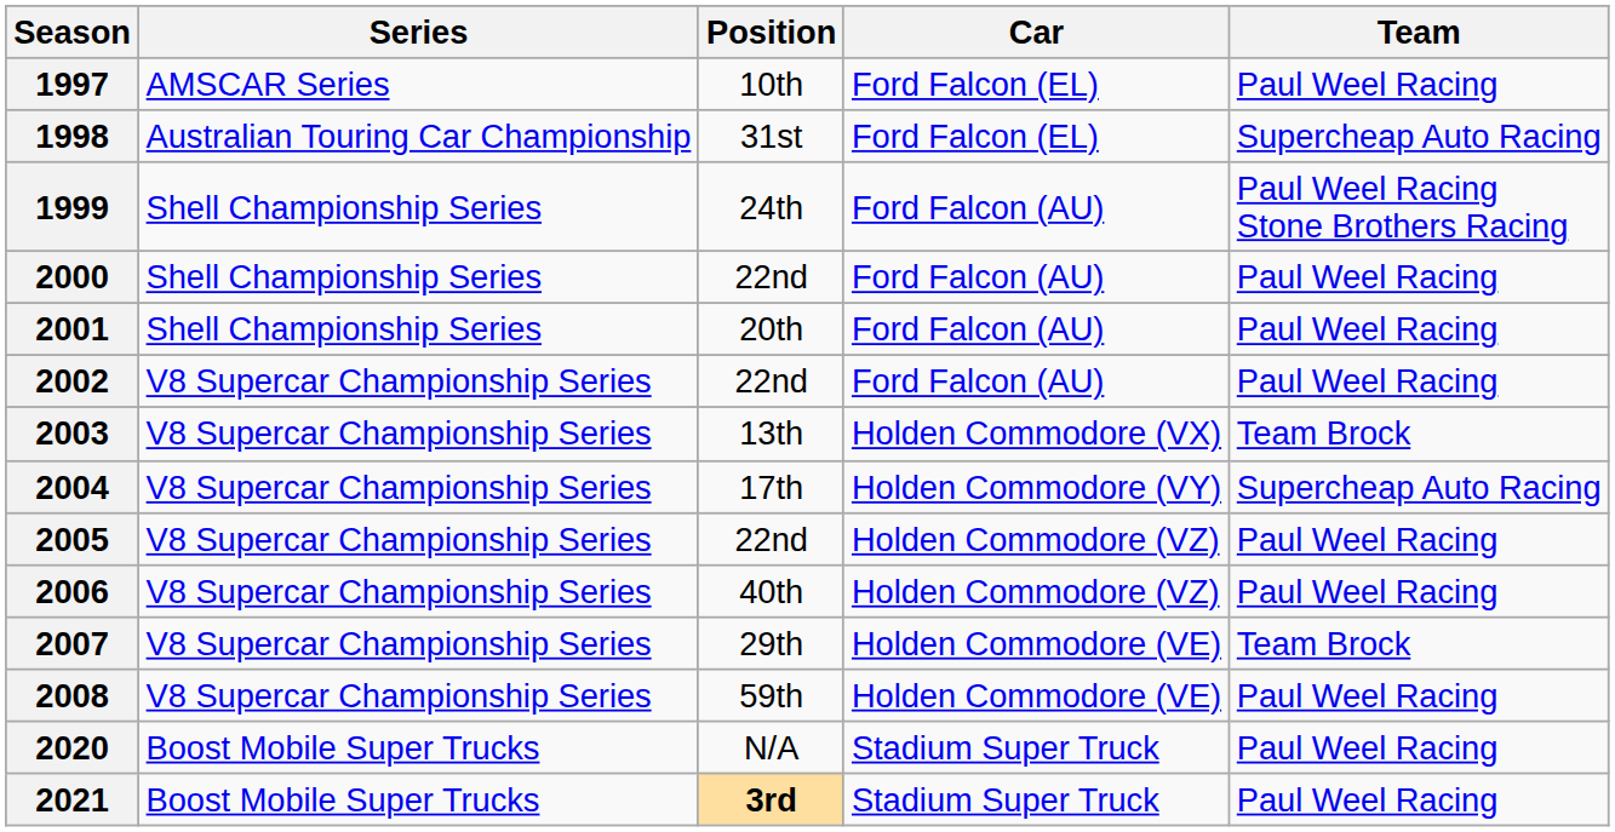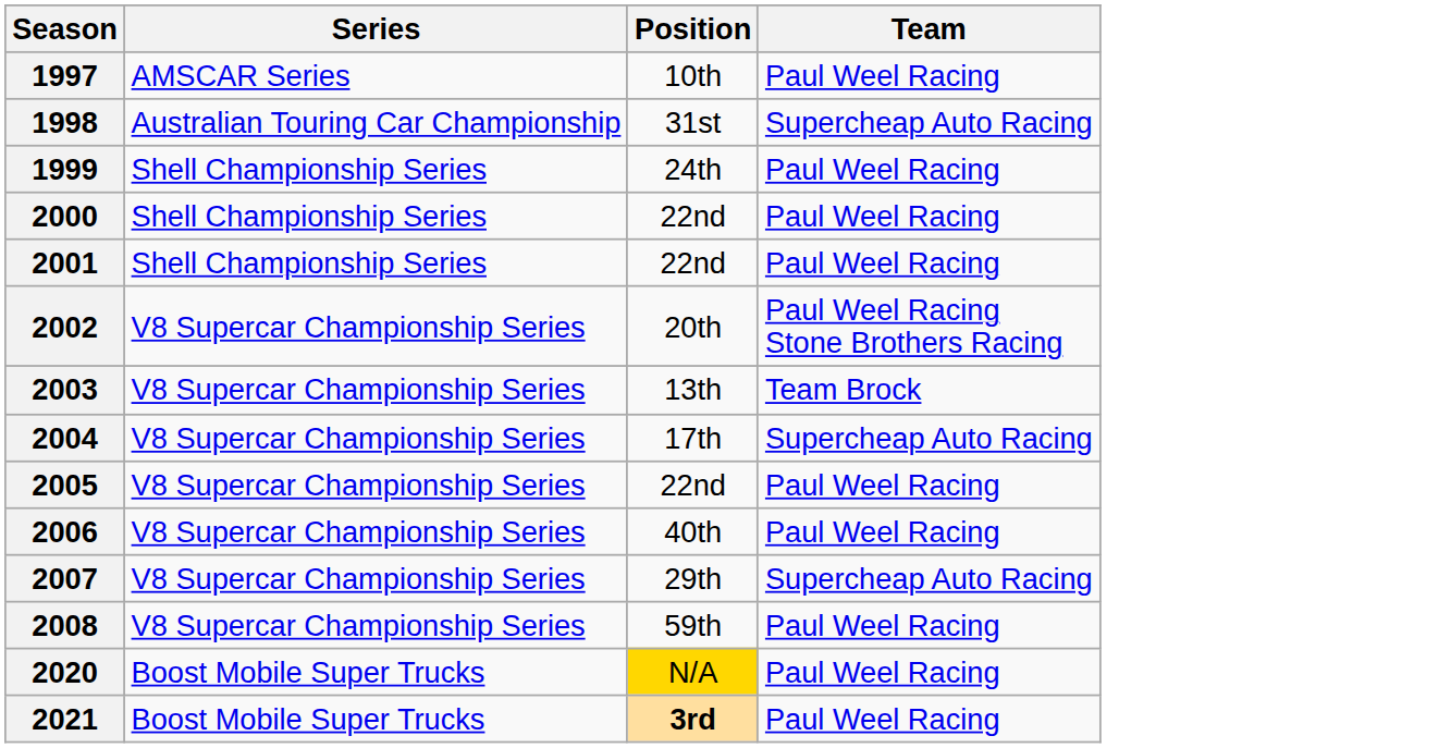 <table class="wikitable" style="font-size: 95%;">
 <tr>
 <th>Season</th>
 <th>Series</th>
 <th>Position</th>
-<th>Car</th>
 <th>Team</th>
 </tr>
 <tr>
 <th>1997</th>
 <td><a href='#'>AMSCAR Series</a></td>
 <td align="center">10th</td>
-<td><a href='#'>Ford Falcon (EL)</a></td>
 <td><a href='#'>Paul Weel Racing</a></td>
 </tr>
 <tr>
 <th>1998</th>
 <td><a href='#'>Australian Touring Car Championship</a></td>
 <td align="center">31st</td>
-<td><a href='#'>Ford Falcon (EL)</a></td>
 <td><a href='#'>Supercheap Auto Racing</a></td>
 </tr>
 <tr>
 <th>1999</th>
 <td><a href='#'>Shell Championship Series</a></td>
 <td align="center">24th</td>
-<td><a href='#'>Ford Falcon (AU)</a></td>
-<td><a href='#'>Paul Weel Racing</a><br> <a href='#'>Stone Brothers Racing</a></td>
+<td><a href='#'>Paul Weel Racing</a></td>
 </tr>
 <tr>
 <th>2000</th>
 <td><a href='#'>Shell Championship Series</a></td>
 <td align="center">22nd</td>
-<td><a href='#'>Ford Falcon (AU)</a></td>
 <td><a href='#'>Paul Weel Racing</a></td>
 </tr>
 <tr>
 <th>2001</th>
 <td><a href='#'>Shell Championship Series</a></td>
-<td align="center">20th</td>
-<td><a href='#'>Ford Falcon (AU)</a></td>
+<td align="center">22nd</td>
 <td><a href='#'>Paul Weel Racing</a></td>
 </tr>
 <tr>
 <th>2002</th>
 <td><a href='#'>V8 Supercar Championship Series</a></td>
-<td align="center">22nd</td>
-<td><a href='#'>Ford Falcon (AU)</a></td>
-<td><a href='#'>Paul Weel Racing</a></td>
+<td align="center">20th</td>
+<td><a href='#'>Paul Weel Racing</a><br> <a href='#'>Stone Brothers Racing</a></td>
 </tr>
 <tr>
 <th>2003</th>
 <td><a href='#'>V8 Supercar Championship Series</a></td>
 <td align="center">13th</td>
-<td><a href='#'>Holden Commodore (VX)</a></td>
 <td><a href='#'>Team Brock</a></td>
 </tr>
 <tr>
 <th>2004</th>
 <td><a href='#'>V8 Supercar Championship Series</a></td>
 <td align="center">17th</td>
-<td><a href='#'>Holden Commodore (VY)</a></td>
 <td><a href='#'>Supercheap Auto Racing</a></td>
 </tr>
 <tr>
 <th>2005</th>
 <td><a href='#'>V8 Supercar Championship Series</a></td>
 <td align="center">22nd</td>
-<td><a href='#'>Holden Commodore (VZ)</a></td>
 <td><a href='#'>Paul Weel Racing</a></td>
 </tr>
 <tr>
 <th>2006</th>
 <td><a href='#'>V8 Supercar Championship Series</a></td>
 <td align="center">40th</td>
-<td><a href='#'>Holden Commodore (VZ)</a></td>
 <td><a href='#'>Paul Weel Racing</a></td>
 </tr>
 <tr>
 <th>2007</th>
 <td><a href='#'>V8 Supercar Championship Series</a></td>
 <td align="center">29th</td>
-<td><a href='#'>Holden Commodore (VE)</a></td>
-<td><a href='#'>Team Brock</a></td>
+<td><a href='#'>Supercheap Auto Racing</a></td>
 </tr>
 <tr>
 <th>2008</th>
 <td><a href='#'>V8 Supercar Championship Series</a></td>
 <td align="center">59th</td>
-<td><a href='#'>Holden Commodore (VE)</a></td>
 <td><a href='#'>Paul Weel Racing</a></td>
 </tr>
 <tr>
 <th>2020</th>
 <td><a href='#'>Boost Mobile Super Trucks</a></td>
-<td align="center">N/A</td>
-<td><a href='#'>Stadium Super Truck</a></td>
+<td align="center" style="background: gold;">N/A</td>
 <td><a href='#'>Paul Weel Racing</a></td>
 </tr>
 <tr>
 <th>2021</th>
 <td><a href='#'>Boost Mobile Super Trucks</a></td>
 <td align="center" style="background:#ffdf9f"><strong>3rd</strong></td>
-<td><a href='#'>Stadium Super Truck</a></td>
 <td><a href='#'>Paul Weel Racing</a></td>
 </tr>
 </table>
